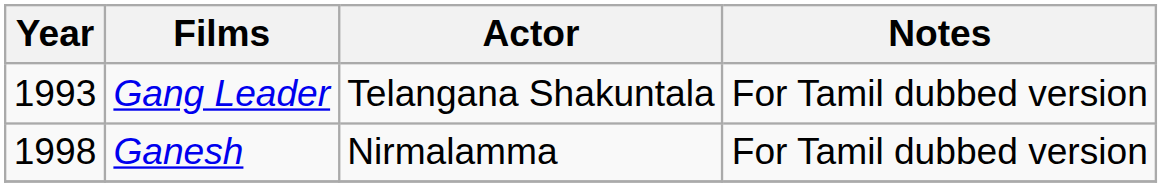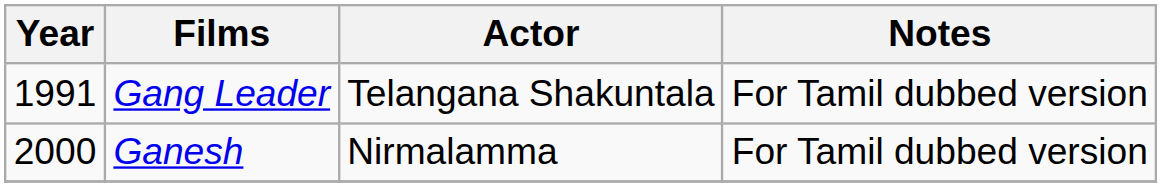 <table class="wikitable">
 <tr>
 <th>Year</th>
 <th>Films</th>
 <th>Actor</th>
 <th>Notes</th>
 </tr>
 <tr>
-<td>1993</td>
+<td>1991</td>
 <td><em><a href='#'>Gang Leader</a></em></td>
 <td>Telangana Shakuntala</td>
 <td>For Tamil dubbed version</td>
 </tr>
 <tr>
-<td>1998</td>
+<td>2000</td>
 <td><em><a href='#'>Ganesh</a></em></td>
 <td>Nirmalamma</td>
 <td>For Tamil dubbed version</td>
 </tr>
 <tr>
 </tr>
 </table>
